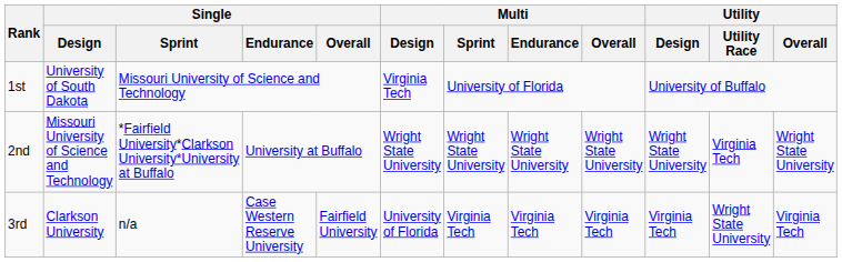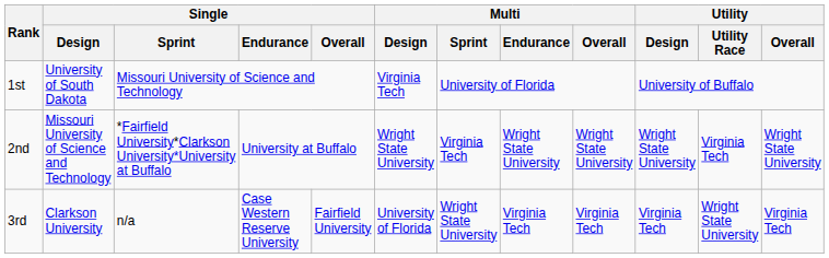 <table class="wikitable mw-collapsible">
 <tr>
 <th rowspan="2">Rank</th>
 <th colspan="4">Single</th>
 <th colspan="4">Multi</th>
 <th colspan="3">Utility</th>
 </tr>
 <tr>
 <th>Design</th>
 <th>Sprint</th>
 <th>Endurance</th>
 <th>Overall</th>
 <th>Design</th>
 <th>Sprint</th>
 <th>Endurance</th>
 <th>Overall</th>
 <th>Design</th>
 <th>Utility Race</th>
 <th>Overall</th>
 </tr>
 <tr>
 <td>1st</td>
 <td><a href='#'>University of South  Dakota</a></td>
 <td colspan="3"><a href='#'>Missouri University of Science and Technology</a></td>
 <td><a href='#'>Virginia Tech</a></td>
 <td colspan="3"><a href='#'>University of Florida</a></td>
 <td colspan="3"><a href='#'>University of Buffalo</a></td>
 </tr>
 <tr>
 <td>2nd</td>
 <td><a href='#'>Missouri University of Science and Technology</a></td>
 <td>*<a href='#'>Fairfield University</a>*<a href='#'>Clarkson University</a><a href='#'>*University at Buffalo</a></td>
 <td colspan="2"><a href='#'>University at Buffalo</a></td>
 <td><a href='#'>Wright State University</a></td>
-<td><a href='#'>Wright State University</a></td>
+<td><a href='#'>Virginia Tech</a></td>
 <td><a href='#'>Wright State University</a></td>
 <td><a href='#'>Wright State University</a></td>
 <td><a href='#'>Wright State University</a></td>
 <td><a href='#'>Virginia Tech</a></td>
 <td><a href='#'>Wright State University</a></td>
 </tr>
 <tr>
 <td>3rd</td>
 <td><a href='#'>Clarkson University</a></td>
 <td>n/a</td>
 <td><a href='#'>Case Western Reserve University</a></td>
 <td><a href='#'>Fairfield University</a></td>
 <td><a href='#'>University of Florida</a></td>
-<td><a href='#'>Virginia Tech</a></td>
+<td><a href='#'>Wright State University</a></td>
 <td><a href='#'>Virginia Tech</a></td>
 <td><a href='#'>Virginia Tech</a></td>
 <td><a href='#'>Virginia Tech</a></td>
 <td><a href='#'>Wright State University</a></td>
 <td><a href='#'>Virginia Tech</a></td>
 </tr>
 </table>
